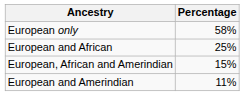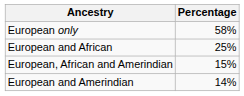 <table class="wikitable" style="float:center; margin:1em;">
 <tr>
 <th>Ancestry</th>
 <th>Percentage</th>
 </tr>
 <tr style="text-align:right;">
 <td align="left">European <em>only</em></td>
 <td>58%</td>
 </tr>
 <tr style="text-align:right;">
 <td align="left">European and African</td>
 <td>25%</td>
 </tr>
 <tr style="text-align:right;">
 <td align="left">European, African and Amerindian</td>
 <td>15%</td>
 </tr>
 <tr style="text-align:right;">
 <td align="left">European and Amerindian</td>
-<td>11%</td>
+<td>14%</td>
 </tr>
 </table>
